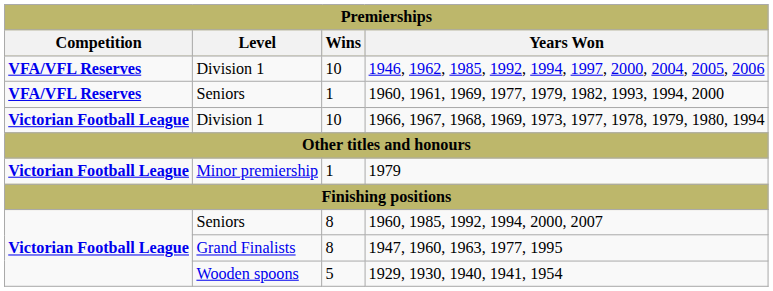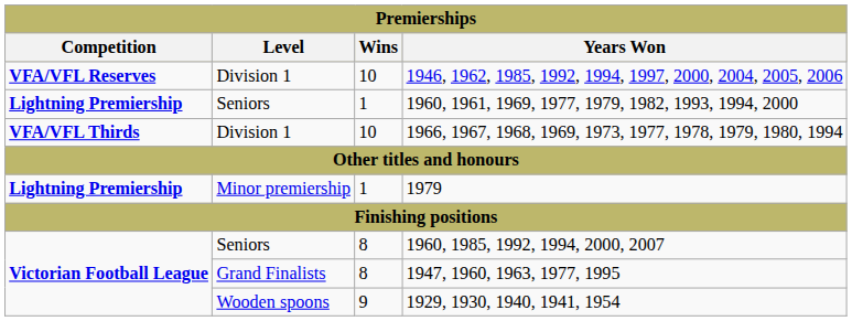 <table class="wikitable">
 <tr>
 <td colspan="4" style="background:#bdb76b;" align="center"><strong>Premierships</strong></td>
 </tr>
 <tr style="background:#bdb76b;">
 <th>Competition</th>
 <th>Level</th>
 <th>Wins</th>
 <th>Years Won</th>
 </tr>
 <tr>
 <td><strong><a href='#'>VFA/VFL Reserves</a></strong></td>
 <td>Division 1</td>
 <td>10</td>
 <td><a href='#'>1946</a>, <a href='#'>1962</a>, <a href='#'>1985</a>, <a href='#'>1992</a>, <a href='#'>1994</a>, <a href='#'>1997</a>, <a href='#'>2000</a>, <a href='#'>2004</a>, <a href='#'>2005</a>, <a href='#'>2006</a></td>
 </tr>
 <tr>
-<td><strong><a href='#'>VFA/VFL Reserves</a></strong></td>
+<td><strong><a href='#'>Lightning Premiership</a></strong></td>
 <td>Seniors</td>
 <td>1</td>
 <td>1960, 1961, 1969, 1977, 1979, 1982, 1993, 1994, 2000</td>
 </tr>
 <tr>
-<td><strong><a href='#'>Victorian Football League</a></strong></td>
+<td><strong><a href='#'>VFA/VFL Thirds</a></strong></td>
 <td>Division 1</td>
 <td>10</td>
 <td>1966, 1967, 1968, 1969, 1973, 1977, 1978, 1979, 1980, 1994</td>
 </tr>
 <tr>
 <td colspan="4" style="background:#bdb76b;" align="center"><strong>Other titles and honours</strong></td>
 </tr>
 <tr>
-<td><strong><a href='#'>Victorian Football League</a></strong></td>
+<td><strong><a href='#'>Lightning Premiership</a></strong></td>
 <td><a href='#'>Minor premiership</a></td>
 <td>1</td>
 <td>1979</td>
 </tr>
 <tr>
 <td colspan="4" style="background:#bdb76b;" align="center"><strong>Finishing positions</strong></td>
 </tr>
 <tr>
 <td rowspan=3 scope="row" style="text-align: left"><strong><a href='#'>Victorian Football League</a></strong></td>
 <td>Seniors</td>
 <td>8</td>
 <td>1960, 1985, 1992, 1994, 2000, 2007</td>
 </tr>
 <tr>
 <td><a href='#'>Grand Finalists</a></td>
 <td>8</td>
 <td>1947, 1960, 1963, 1977, 1995</td>
 </tr>
 <tr>
 <td><a href='#'>Wooden spoons</a></td>
-<td>5</td>
+<td>9</td>
 <td>1929, 1930, 1940, 1941, 1954</td>
 </tr>
 </table>
